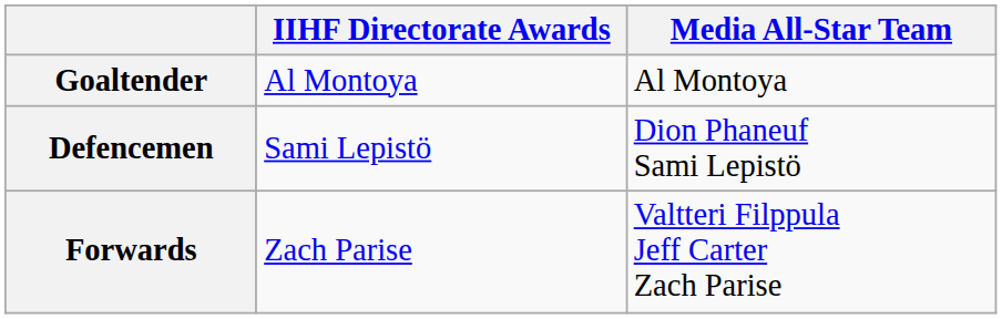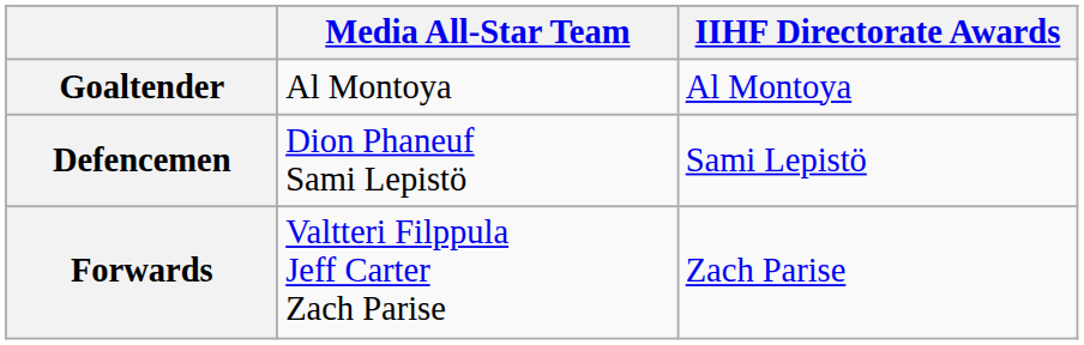 <table class="wikitable">
 <tr>
 <th width=120></th>
+<th width=180><a href='#'>Media All-Star Team</a></th>
 <th width=180><a href='#'>IIHF Directorate Awards</a></th>
-<th width=180><a href='#'>Media All-Star Team</a></th>
 </tr>
 <tr>
 <th>Goaltender</th>
+<td> Al Montoya</td>
 <td> <a href='#'>Al Montoya</a></td>
-<td> Al Montoya</td>
 </tr>
 <tr>
 <th>Defencemen</th>
+<td> <a href='#'>Dion Phaneuf</a><br> Sami Lepistö</td>
 <td> <a href='#'>Sami Lepistö</a></td>
-<td> <a href='#'>Dion Phaneuf</a><br> Sami Lepistö</td>
 </tr>
 <tr>
 <th>Forwards</th>
+<td> <a href='#'>Valtteri Filppula</a><br> <a href='#'>Jeff Carter</a><br> Zach Parise</td>
 <td> <a href='#'>Zach Parise</a></td>
-<td> <a href='#'>Valtteri Filppula</a><br> <a href='#'>Jeff Carter</a><br> Zach Parise</td>
 </tr>
 </table>
